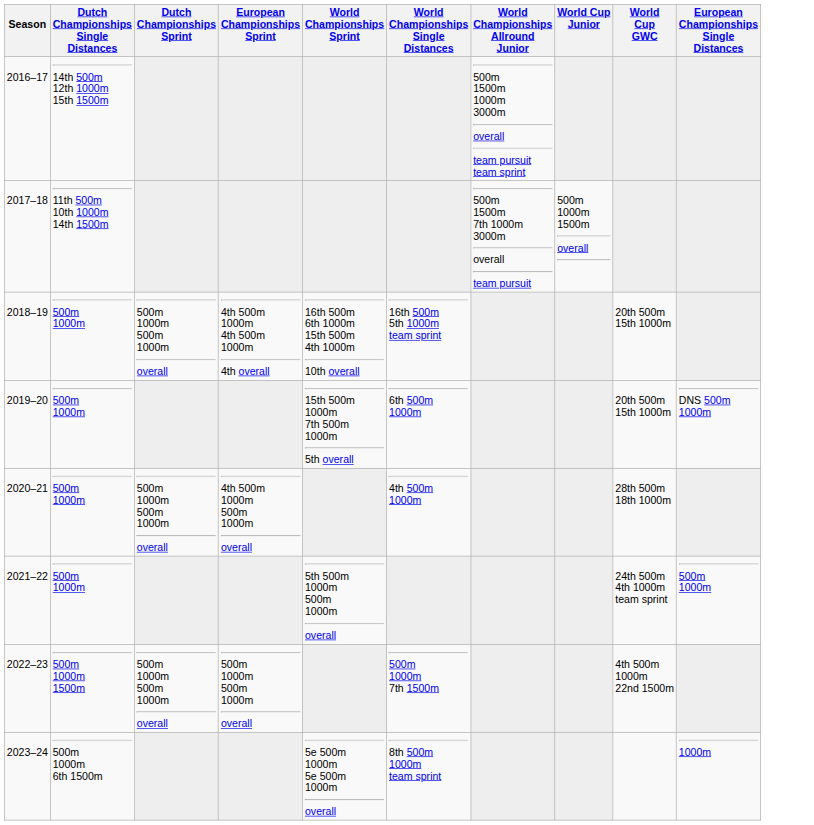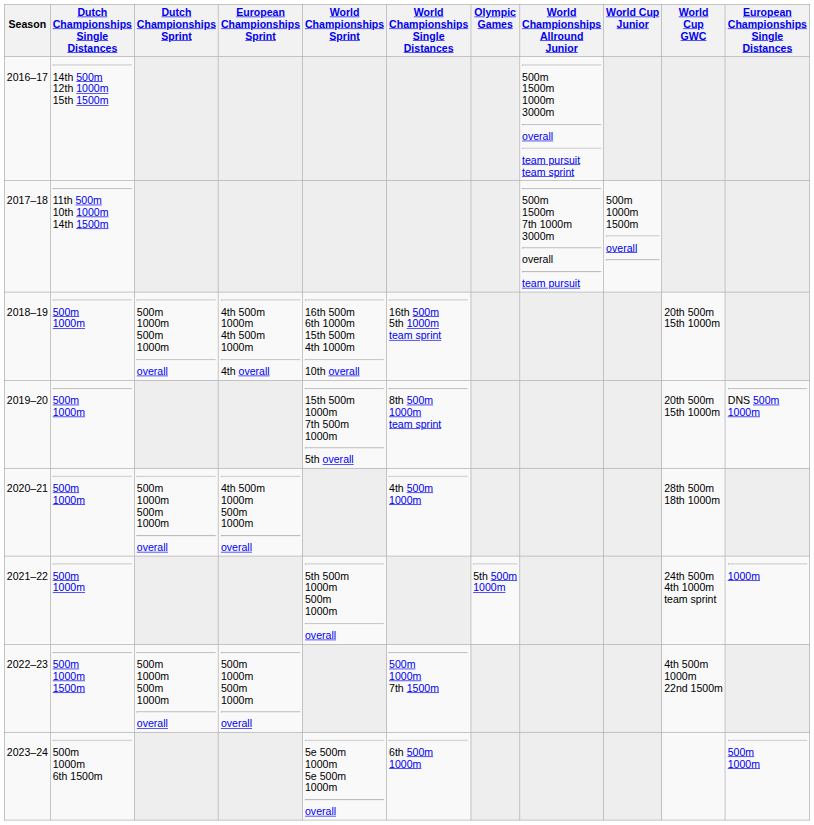 <table class="wikitable vatop">
 <tr style="vertical-align: top;">
 <th><br> Season</th>
 <th><a href='#'>Dutch <br> Championships <br> Single <br> Distances</a></th>
 <th><a href='#'>Dutch <br> Championships <br> Sprint</a></th>
 <th><a href='#'>European <br> Championships <br> Sprint</a></th>
 <th><a href='#'>World <br> Championships <br> Sprint</a></th>
 <th><a href='#'>World <br> Championships <br> Single <br> Distances</a></th>
+<th><a href='#'>Olympic <br> Games</a></th>
 <th><a href='#'>World <br> Championships <br> Allround <br> Junior</a></th>
 <th><a href='#'>World Cup <br> Junior</a></th>
 <th><a href='#'>World <br> Cup <br> GWC</a></th>
 <th><a href='#'>European <br> Championships <br> Single <br> Distances</a></th>
 </tr>
 <tr style="vertical-align: top;">
 <td><br> 2016–17</td>
 <td> <hr> 14th <a href='#'>500m</a> <br> 12th <a href='#'>1000m</a> <br> 15th <a href='#'>1500m</a></td>
 <td bgcolor=#EEEEEE></td>
 <td bgcolor=#EEEEEE></td>
 <td bgcolor=#EEEEEE></td>
 <td bgcolor=#EEEEEE></td>
+<td bgcolor=#EEEEEE></td>
 <td> <hr>  500m <br>  1500m <br>  1000m <br>  3000m <hr>  <a href='#'>overall</a> <hr>  <a href='#'>team pursuit</a> <br>  <a href='#'>team sprint</a></td>
 <td bgcolor=#EEEEEE></td>
 <td bgcolor=#EEEEEE></td>
 <td bgcolor=#EEEEEE></td>
 </tr>
 <tr style="vertical-align: top;">
 <td><br> 2017–18</td>
 <td> <hr> 11th <a href='#'>500m</a> <br> 10th <a href='#'>1000m</a> <br> 14th <a href='#'>1500m</a></td>
+<td bgcolor=#EEEEEE></td>
 <td bgcolor=#EEEEEE></td>
 <td bgcolor=#EEEEEE></td>
 <td bgcolor=#EEEEEE></td>
 <td bgcolor=#EEEEEE></td>
 <td> <hr>  500m <br>  1500m <br> 7th 1000m <br>  3000m <hr>  overall <hr>  <a href='#'>team pursuit</a></td>
 <td><br>  500m <br>  1000m <br>  1500m <hr>  <a href='#'>overall</a> <hr></td>
 <td bgcolor=#EEEEEE></td>
 <td bgcolor=#EEEEEE></td>
 </tr>
 <tr style="vertical-align: top;">
 <td><br> 2018–19</td>
 <td> <hr>  <a href='#'>500m</a> <br>  <a href='#'>1000m</a></td>
 <td> <hr>  500m <br>  1000m <br>  500m <br>  1000m <hr>  <a href='#'>overall</a></td>
 <td> <hr> 4th 500m <br>  1000m <br> 4th 500m <br>  1000m <hr> 4th <a href='#'>overall</a></td>
 <td> <hr> 16th 500m <br> 6th 1000m <br> 15th 500m <br> 4th 1000m <hr> 10th <a href='#'>overall</a></td>
 <td> <hr> 16th <a href='#'>500m</a> <br> 5th <a href='#'>1000m</a> <br>  <a href='#'>team sprint</a></td>
 <td bgcolor=#EEEEEE></td>
 <td bgcolor=#EEEEEE></td>
+<td bgcolor=#EEEEEE></td>
 <td><br> 20th 500m <br> 15th 1000m</td>
 <td bgcolor=#EEEEEE></td>
 </tr>
 <tr style="vertical-align: top;">
 <td><br> 2019–20</td>
 <td> <hr>  <a href='#'>500m</a> <br>  <a href='#'>1000m</a></td>
 <td bgcolor=#EEEEEE></td>
 <td bgcolor=#EEEEEE></td>
 <td> <hr> 15th 500m <br>  1000m <br> 7th 500m <br>  1000m <hr> 5th <a href='#'>overall</a></td>
-<td> <hr> 6th <a href='#'>500m</a> <br>  <a href='#'>1000m</a></td>
+<td> <hr> 8th <a href='#'>500m</a> <br>  <a href='#'>1000m</a> <br>  <a href='#'>team sprint</a></td>
+<td bgcolor=#EEEEEE></td>
 <td bgcolor=#EEEEEE></td>
 <td bgcolor="#EEEEEE"></td>
 <td><br> 20th 500m <br> 15th 1000m</td>
 <td> <hr> DNS <a href='#'>500m</a> <br>  <a href='#'>1000m</a></td>
 </tr>
 <tr style="vertical-align: top;">
 <td><br> 2020–21</td>
 <td> <hr>  <a href='#'>500m</a> <br>  <a href='#'>1000m</a></td>
 <td> <hr>  500m <br>  1000m <br>  500m <br>  1000m <hr>  <a href='#'>overall</a></td>
 <td> <hr> 4th 500m <br>  1000m <br>  500m <br>  1000m <hr>  <a href='#'>overall</a></td>
 <td bgcolor="#EEEEEE"></td>
 <td> <hr> 4th <a href='#'>500m</a> <br>  <a href='#'>1000m</a></td>
 <td bgcolor="#EEEEEE"></td>
 <td bgcolor="#EEEEEE"></td>
+<td bgcolor="#EEEEEE"></td>
 <td><br> 28th 500m <br> 18th 1000m</td>
 <td bgcolor="#EEEEEE"></td>
 </tr>
 <tr style="vertical-align: top;">
 <td><br> 2021–22</td>
 <td> <hr>  <a href='#'>500m</a> <br>  <a href='#'>1000m</a></td>
 <td bgcolor="#EEEEEE"></td>
 <td bgcolor="#EEEEEE"></td>
 <td> <hr> 5th 500m <br>  1000m <br>  500m <br>  1000m <hr>  <a href='#'>overall</a></td>
 <td bgcolor="#EEEEEE"></td>
+<td> <hr> 5th <a href='#'>500m</a> <br>  <a href='#'>1000m</a></td>
 <td bgcolor="#EEEEEE"></td>
 <td bgcolor="#EEEEEE"></td>
 <td><br> 24th 500m <br> 4th 1000m <br>  team sprint</td>
-<td> <hr>  <a href='#'>500m</a> <br>  <a href='#'>1000m</a></td>
+<td> <hr>  <a href='#'>1000m</a></td>
 </tr>
 <tr style="vertical-align: top;">
 <td><br> 2022–23</td>
 <td> <hr>  <a href='#'>500m</a> <br>  <a href='#'>1000m</a> <br>  <a href='#'>1500m</a></td>
 <td> <hr>  500m <br>  1000m <br>  500m <br>  1000m <hr>  <a href='#'>overall</a></td>
 <td> <hr>  500m <br>  1000m <br>  500m <br>  1000m <hr>  <a href='#'>overall</a></td>
 <td bgcolor="#EEEEEE"></td>
 <td> <hr>  <a href='#'>500m</a> <br>  <a href='#'>1000m</a> <br> 7th <a href='#'>1500m</a></td>
+<td bgcolor="#EEEEEE"></td>
 <td bgcolor="#EEEEEE"></td>
 <td bgcolor="#EEEEEE"></td>
 <td><br> 4th 500m <br>  1000m <br> 22nd 1500m</td>
 <td bgcolor="#EEEEEE"></td>
 </tr>
 <tr style="vertical-align: top;">
 <td><br> 2023–24</td>
 <td> <hr>  500m <br>  1000m <br> 6th 1500m</td>
 <td bgcolor="#EEEEEE"></td>
 <td bgcolor="#EEEEEE"></td>
 <td> <hr> 5e 500m <br>  1000m <br> 5e 500m <br>  1000m  <hr>  <a href='#'>overall</a></td>
-<td> <hr> 8th <a href='#'>500m</a> <br>  <a href='#'>1000m</a> <br>  <a href='#'>team sprint</a></td>
+<td> <hr> 6th <a href='#'>500m</a> <br>  <a href='#'>1000m</a></td>
+<td bgcolor="#EEEEEE"></td>
 <td bgcolor="#EEEEEE"></td>
 <td bgcolor="#EEEEEE"></td>
 <td></td>
-<td> <hr>  <a href='#'>1000m</a></td>
+<td> <hr>  <a href='#'>500m</a> <br>  <a href='#'>1000m</a></td>
 </tr>
 </table>
